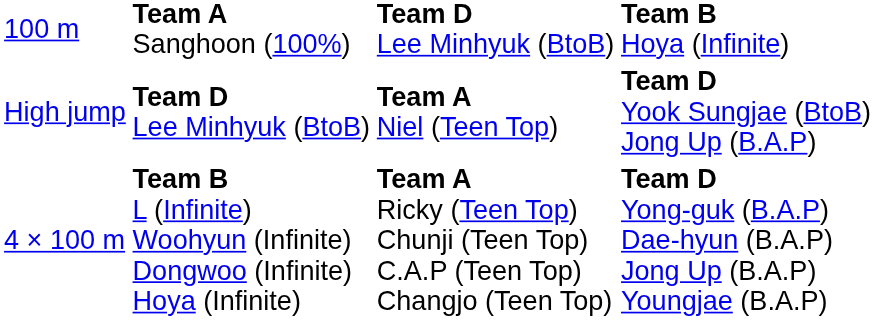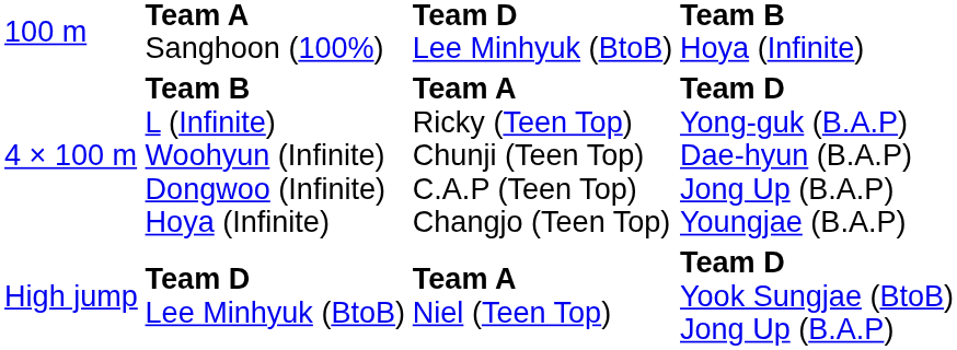 <table>
 <tr>
 <td><a href='#'>100 m</a></td>
 <td><strong>Team A</strong><br>Sanghoon (<a href='#'>100%</a>)</td>
 <td><strong>Team D</strong><br><a href='#'>Lee Minhyuk</a> (<a href='#'>BtoB</a>)</td>
 <td><strong>Team B</strong><br><a href='#'>Hoya</a> (<a href='#'>Infinite</a>)</td>
 </tr>
 <tr>
+<td><a href='#'>4 × 100 m</a></td>
+<td><strong>Team B</strong><br><a href='#'>L</a> (<a href='#'>Infinite</a>)<br><a href='#'>Woohyun</a> (Infinite)<br><a href='#'>Dongwoo</a> (Infinite)<br><a href='#'>Hoya</a> (Infinite)</td>
+<td><strong>Team A</strong><br>Ricky (<a href='#'>Teen Top</a>)<br>Chunji (Teen Top)<br>C.A.P (Teen Top)<br>Changjo (Teen Top)</td>
+<td><strong>Team D</strong><br><a href='#'>Yong-guk</a> (<a href='#'>B.A.P</a>)<br><a href='#'>Dae-hyun</a> (B.A.P)<br><a href='#'>Jong Up</a> (B.A.P)<br><a href='#'>Youngjae</a> (B.A.P)</td>
+</tr>
+<tr>
 <td><a href='#'>High jump</a></td>
 <td><strong>Team D</strong><br><a href='#'>Lee Minhyuk</a> (<a href='#'>BtoB</a>)</td>
 <td><strong>Team A</strong><br><a href='#'>Niel</a> (<a href='#'>Teen Top</a>)</td>
 <td><strong>Team D</strong><br><a href='#'>Yook Sungjae</a> (<a href='#'>BtoB</a>)<br><a href='#'>Jong Up</a> (<a href='#'>B.A.P</a>)</td>
 </tr>
-<tr>
-<td><a href='#'>4 × 100 m</a></td>
-<td><strong>Team B</strong><br><a href='#'>L</a> (<a href='#'>Infinite</a>)<br><a href='#'>Woohyun</a> (Infinite)<br><a href='#'>Dongwoo</a> (Infinite)<br><a href='#'>Hoya</a> (Infinite)</td>
-<td><strong>Team A</strong><br>Ricky (<a href='#'>Teen Top</a>)<br>Chunji (Teen Top)<br>C.A.P (Teen Top)<br>Changjo (Teen Top)</td>
-<td><strong>Team D</strong><br><a href='#'>Yong-guk</a> (<a href='#'>B.A.P</a>)<br><a href='#'>Dae-hyun</a> (B.A.P)<br><a href='#'>Jong Up</a> (B.A.P)<br><a href='#'>Youngjae</a> (B.A.P)</td>
-</tr>
 </table>
